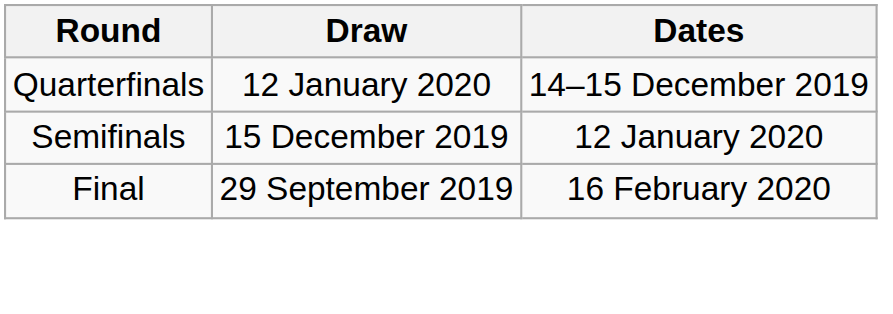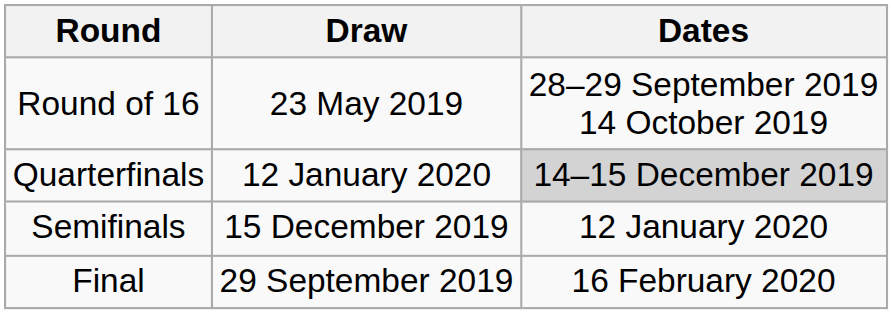 <table class="wikitable" style="text-align:center;">
 <tr>
 <th>Round</th>
 <th>Draw</th>
 <th>Dates</th>
 </tr>
 <tr>
+<td>Round of 16</td>
+<td>23 May 2019</td>
+<td>28–29 September 2019<br>14 October 2019</td>
+</tr>
+<tr>
 <td>Quarterfinals</td>
 <td>12 January 2020</td>
-<td>14–15 December 2019</td>
+<td style="background: lightgrey;">14–15 December 2019</td>
 </tr>
 <tr>
 <td>Semifinals</td>
 <td>15 December 2019</td>
 <td>12 January 2020</td>
 </tr>
 <tr>
 <td>Final</td>
 <td>29 September 2019</td>
 <td>16 February 2020</td>
 </tr>
 </table>
